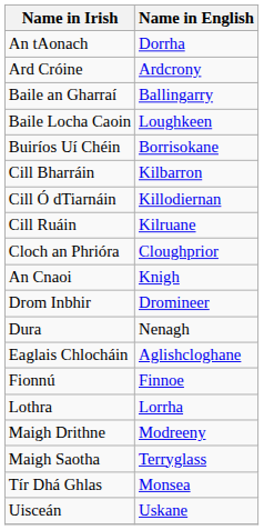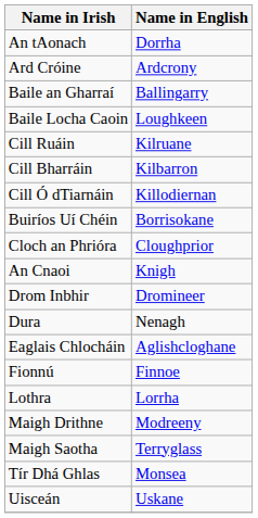 <table class="wikitable">
 <tr>
 <th>Name in Irish</th>
 <th>Name in English</th>
 </tr>
 <tr>
 <td>An tAonach</td>
 <td><a href='#'>Dorrha</a></td>
 </tr>
 <tr>
 <td>Ard Cróine</td>
 <td><a href='#'>Ardcrony</a></td>
 </tr>
 <tr>
 <td>Baile an Gharraí</td>
 <td><a href='#'>Ballingarry</a></td>
 </tr>
 <tr>
 <td>Baile Locha Caoin</td>
 <td><a href='#'>Loughkeen</a></td>
 </tr>
 <tr>
-<td>Buiríos Uí Chéin</td>
-<td><a href='#'>Borrisokane</a></td>
+<td>Cill Ruáin</td>
+<td><a href='#'>Kilruane</a></td>
 </tr>
 <tr>
 <td>Cill Bharráin</td>
 <td><a href='#'>Kilbarron</a></td>
 </tr>
 <tr>
 <td>Cill Ó dTiarnáin</td>
 <td><a href='#'>Killodiernan</a></td>
 </tr>
 <tr>
-<td>Cill Ruáin</td>
-<td><a href='#'>Kilruane</a></td>
+<td>Buiríos Uí Chéin</td>
+<td><a href='#'>Borrisokane</a></td>
 </tr>
 <tr>
 <td>Cloch an Phrióra</td>
 <td><a href='#'>Cloughprior</a></td>
 </tr>
 <tr>
 <td>An Cnaoi</td>
 <td><a href='#'>Knigh</a></td>
 </tr>
 <tr>
 <td>Drom Inbhir</td>
 <td><a href='#'>Dromineer</a></td>
 </tr>
 <tr>
 <td>Dura</td>
 <td>Nenagh</td>
 </tr>
 <tr>
 <td>Eaglais Chlocháin</td>
 <td><a href='#'>Aglishcloghane</a></td>
 </tr>
 <tr>
 <td>Fionnú</td>
 <td><a href='#'>Finnoe</a></td>
 </tr>
 <tr>
 <td>Lothra</td>
 <td><a href='#'>Lorrha</a></td>
 </tr>
 <tr>
 <td>Maigh Drithne</td>
 <td><a href='#'>Modreeny</a></td>
 </tr>
 <tr>
 <td>Maigh Saotha</td>
 <td><a href='#'>Terryglass</a></td>
 </tr>
 <tr>
 <td>Tír Dhá Ghlas</td>
 <td><a href='#'>Monsea</a></td>
 </tr>
 <tr>
 <td>Uisceán</td>
 <td><a href='#'>Uskane</a></td>
 </tr>
 <tr>
 </tr>
 </table>
